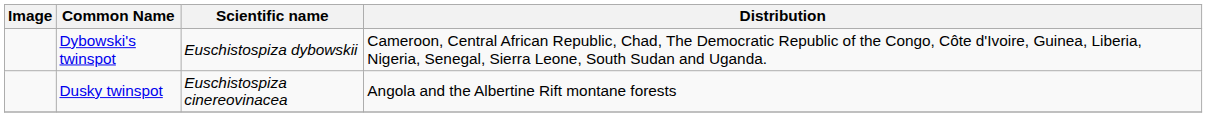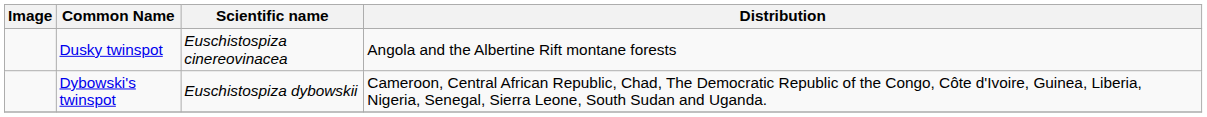 <table class="wikitable">
 <tr>
 <th>Image</th>
 <th>Common Name</th>
 <th>Scientific name</th>
 <th>Distribution</th>
 </tr>
 <tr>
 <td></td>
+<td><a href='#'>Dusky twinspot</a></td>
+<td><em>Euschistospiza cinereovinacea</em></td>
+<td>Angola and the Albertine Rift montane forests</td>
+</tr>
+<tr>
+<td></td>
 <td><a href='#'>Dybowski's twinspot</a></td>
 <td><em>Euschistospiza dybowskii</em></td>
 <td>Cameroon, Central African Republic, Chad, The Democratic Republic of the Congo, Côte d'Ivoire, Guinea, Liberia, Nigeria, Senegal, Sierra Leone, South Sudan and Uganda.</td>
 </tr>
 <tr>
-<td></td>
-<td><a href='#'>Dusky twinspot</a></td>
-<td><em>Euschistospiza cinereovinacea</em></td>
-<td>Angola and the Albertine Rift montane forests</td>
-</tr>
-<tr>
 </tr>
 </table>
